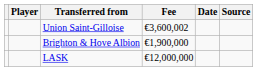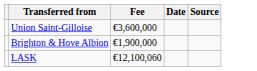 <table class="wikitable plainrowheaders sortable">
 <tr>
 <th></th>
-<th scope="col">Player</th>
 <th>Transferred from</th>
 <th style="width: 65px;">Fee</th>
 <th scope="col">Date</th>
 <th scope="col">Source</th>
 </tr>
 <tr>
 <td align="center"></td>
-<td></td>
 <td> <a href='#'>Union Saint-Gilloise</a></td>
-<td>€3,600,002</td>
+<td>€3,600,000</td>
 <td></td>
 <td></td>
 </tr>
 <tr>
 <td align="center"></td>
-<td></td>
 <td> <a href='#'>Brighton & Hove Albion</a></td>
 <td>€1,900,000</td>
 <td></td>
 <td></td>
 </tr>
 <tr>
 <td align="center"></td>
-<td></td>
 <td> <a href='#'>LASK</a></td>
-<td>€12,000,000</td>
+<td>€12,100,060</td>
 <td></td>
 <td></td>
 </tr>
 </table>
